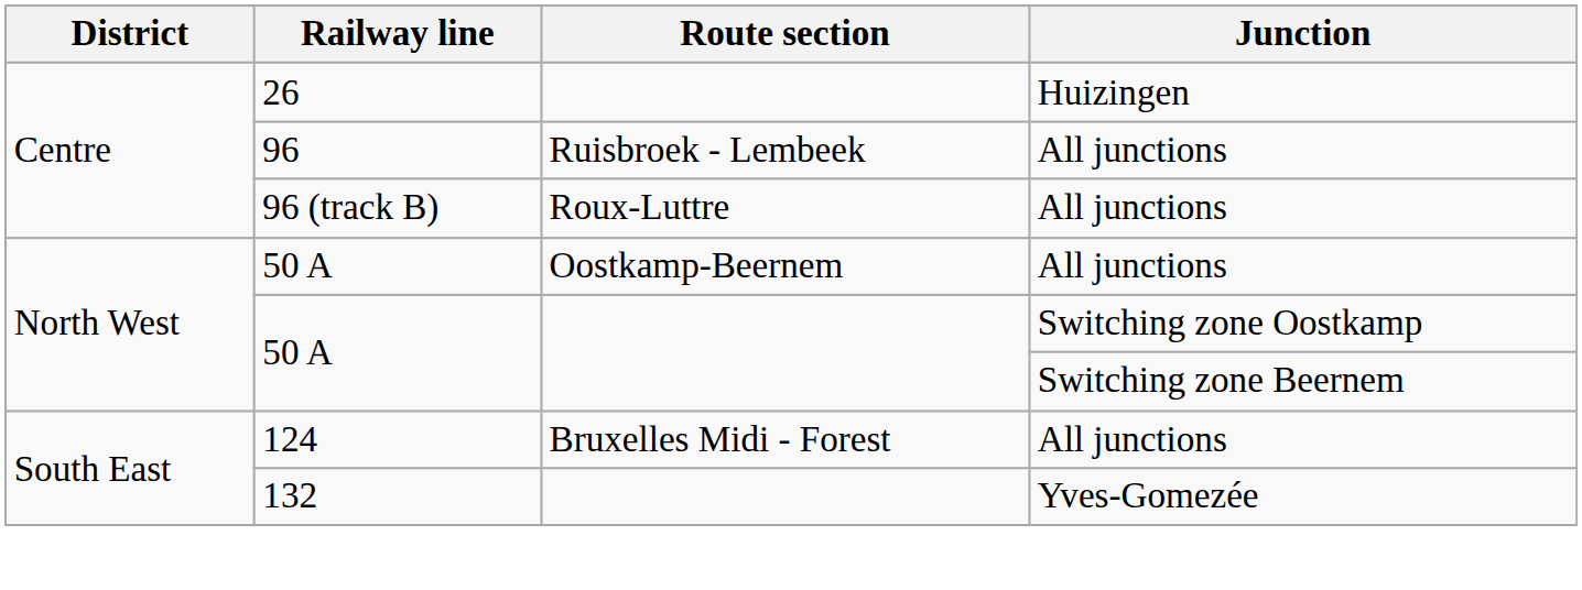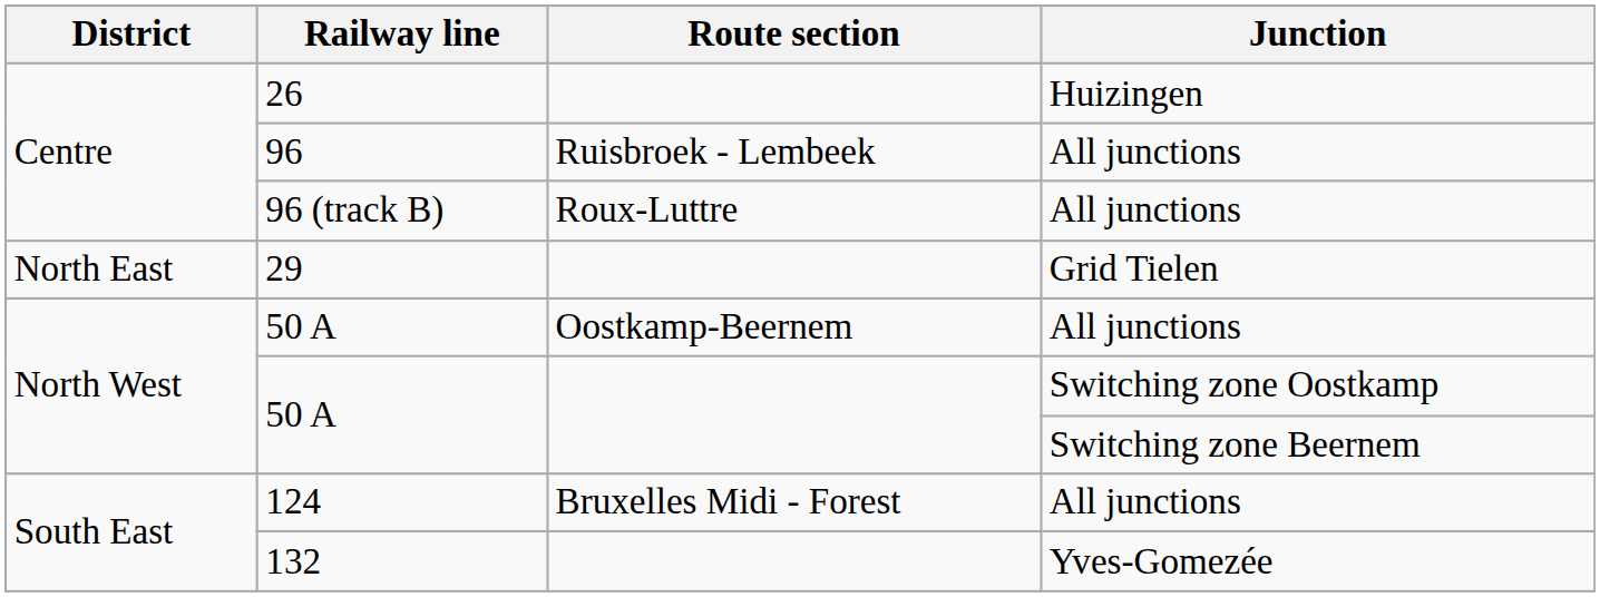 <table class="wikitable" border="1" width = "690">
 <tr>
 <th>District</th>
 <th>Railway line</th>
 <th>Route section</th>
 <th>Junction</th>
 </tr>
 <tr>
 <td rowspan="3">Centre</td>
 <td>26</td>
 <td></td>
 <td>Huizingen</td>
 </tr>
 <tr>
 <td>96</td>
 <td>Ruisbroek - Lembeek</td>
 <td>All junctions</td>
 </tr>
 <tr>
 <td>96 (track B)</td>
 <td>Roux-Luttre</td>
 <td>All junctions</td>
+</tr>
+<tr>
+<td>North East</td>
+<td>29</td>
+<td></td>
+<td>Grid Tielen</td>
 </tr>
 <tr>
 <td rowspan="3">North West</td>
 <td>50 A</td>
 <td>Oostkamp-Beernem</td>
 <td>All junctions</td>
 </tr>
 <tr>
 <td rowspan="2">50 A</td>
 <td rowspan="2"></td>
 <td>Switching zone Oostkamp</td>
 </tr>
 <tr>
 <td>Switching zone Beernem</td>
 </tr>
 <tr>
 <td rowspan="2">South East</td>
 <td>124</td>
 <td>Bruxelles Midi - Forest</td>
 <td>All junctions</td>
 </tr>
 <tr>
 <td>132</td>
 <td></td>
 <td>Yves-Gomezée</td>
 </tr>
 </table>
